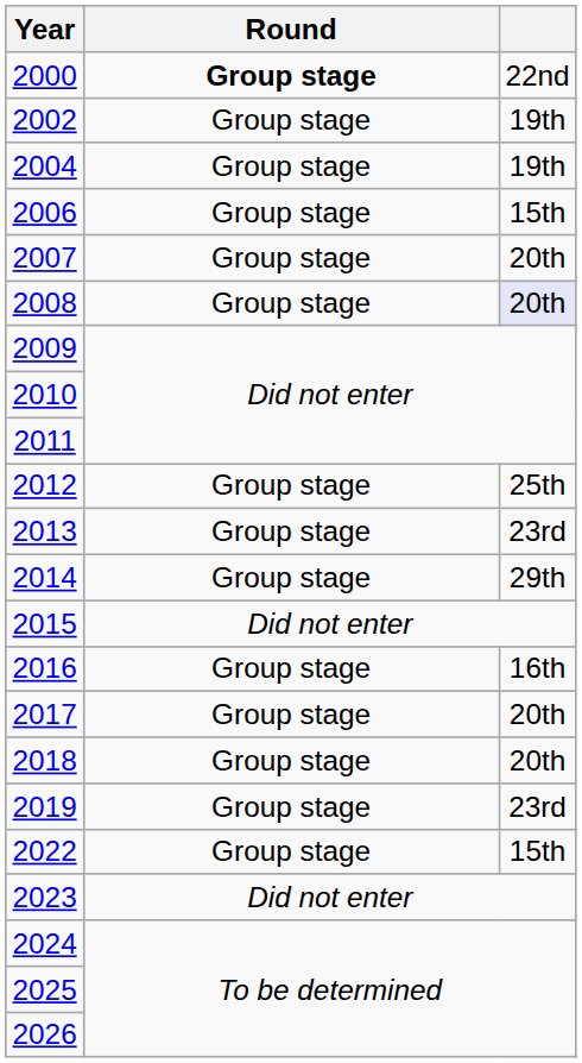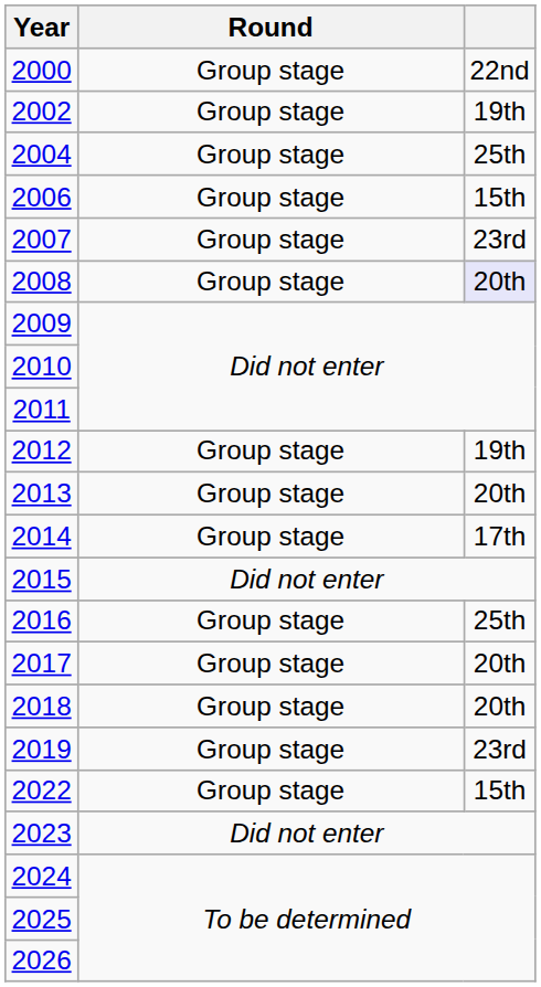 <table class="wikitable" style="text-align: center; font-size:90%">
 <tr>
 <th>Year</th>
 <th style="width:200px">Round</th>
 <th></th>
 </tr>
 <tr>
 <td><a href='#'>2000</a></td>
-<td><strong>Group stage</strong></td>
+<td>Group stage</td>
 <td>22nd</td>
 </tr>
 <tr>
 <td><a href='#'>2002</a></td>
 <td>Group stage</td>
 <td>19th</td>
 </tr>
 <tr>
 <td><a href='#'>2004</a></td>
 <td>Group stage</td>
-<td>19th</td>
+<td>25th</td>
 </tr>
 <tr>
 <td><a href='#'>2006</a></td>
 <td>Group stage</td>
 <td>15th</td>
 </tr>
 <tr>
 <td><a href='#'>2007</a></td>
 <td>Group stage</td>
-<td>20th</td>
+<td>23rd</td>
 </tr>
 <tr>
 <td><a href='#'>2008</a></td>
 <td>Group stage</td>
 <td style="background: lavender;">20th</td>
 </tr>
 <tr>
 <td><a href='#'>2009</a></td>
 <td colspan="2" rowspan="3"><em>Did not enter</em></td>
 </tr>
 <tr>
 <td><a href='#'>2010</a></td>
 </tr>
 <tr>
 <td><a href='#'>2011</a></td>
 </tr>
 <tr>
 <td><a href='#'>2012</a></td>
 <td>Group stage</td>
-<td>25th</td>
+<td>19th</td>
 </tr>
 <tr>
 <td><a href='#'>2013</a></td>
 <td>Group stage</td>
-<td>23rd</td>
+<td>20th</td>
 </tr>
 <tr>
 <td><a href='#'>2014</a></td>
 <td>Group stage</td>
-<td>29th</td>
+<td>17th</td>
 </tr>
 <tr>
 <td><a href='#'>2015</a></td>
 <td colspan="2"><em>Did not enter</em></td>
 </tr>
 <tr>
 <td><a href='#'>2016</a></td>
 <td>Group stage</td>
-<td>16th</td>
+<td>25th</td>
 </tr>
 <tr>
 <td><a href='#'>2017</a></td>
 <td>Group stage</td>
 <td>20th</td>
 </tr>
 <tr>
 <td><a href='#'>2018</a></td>
 <td>Group stage</td>
 <td>20th</td>
 </tr>
 <tr>
 <td><a href='#'>2019</a></td>
 <td>Group stage</td>
 <td>23rd</td>
 </tr>
 <tr>
 <td><a href='#'>2022</a></td>
 <td>Group stage</td>
 <td>15th</td>
 </tr>
 <tr>
 <td><a href='#'>2023</a></td>
 <td colspan="2"><em>Did not enter</em></td>
 </tr>
 <tr>
 <td><a href='#'>2024</a></td>
 <td colspan="2" rowspan="3"><em>To be determined</em></td>
 </tr>
 <tr>
 <td><a href='#'>2025</a></td>
 </tr>
 <tr>
 <td><a href='#'>2026</a></td>
 </tr>
 </table>
